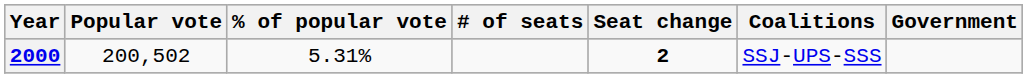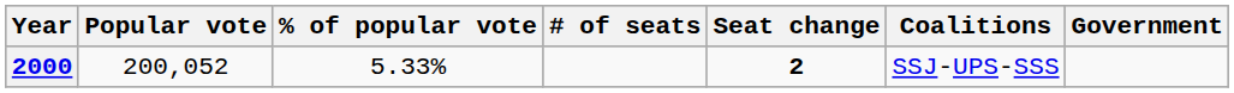 <table class="wikitable sortable" style="text-align:center">
 <tr>
 <th>Year</th>
 <th>Popular vote</th>
 <th>% of popular vote</th>
 <th># of seats</th>
 <th>Seat change</th>
 <th>Coalitions</th>
 <th>Government</th>
 </tr>
 <tr>
 <th><a href='#'>2000</a></th>
-<td>200,502</td>
-<td>5.31%</td>
+<td>200,052</td>
+<td>5.33%</td>
 <td></td>
 <td><strong> 2</strong></td>
 <td><a href='#'>SSJ</a>-<a href='#'>UPS</a>-<a href='#'>SSS</a></td>
 <td></td>
 </tr>
 </table>
